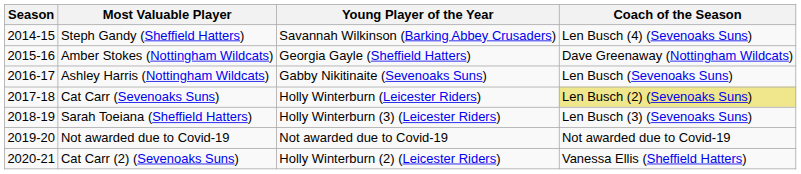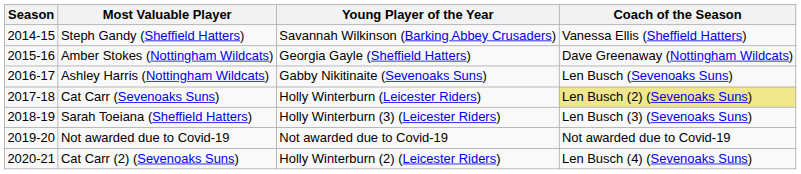 <table class="wikitable">
 <tr>
 <th>Season</th>
 <th>Most Valuable Player</th>
 <th>Young Player of the Year</th>
 <th>Coach of the Season</th>
 </tr>
 <tr>
 <td>2014-15</td>
 <td>Steph Gandy (<a href='#'>Sheffield Hatters</a>)</td>
 <td>Savannah Wilkinson (<a href='#'>Barking Abbey Crusaders</a>)</td>
-<td>Len Busch (4) (<a href='#'>Sevenoaks Suns</a>)</td>
+<td>Vanessa Ellis (<a href='#'>Sheffield Hatters</a>)</td>
 </tr>
 <tr>
 <td>2015-16</td>
 <td>Amber Stokes (<a href='#'>Nottingham Wildcats</a>)</td>
 <td>Georgia Gayle (<a href='#'>Sheffield Hatters</a>)</td>
 <td>Dave Greenaway (<a href='#'>Nottingham Wildcats</a>)</td>
 </tr>
 <tr>
 <td>2016-17</td>
 <td>Ashley Harris (<a href='#'>Nottingham Wildcats</a>)</td>
 <td>Gabby Nikitinaite (<a href='#'>Sevenoaks Suns</a>)</td>
 <td>Len Busch (<a href='#'>Sevenoaks Suns</a>)</td>
 </tr>
 <tr>
 <td>2017-18</td>
 <td>Cat Carr (<a href='#'>Sevenoaks Suns</a>)</td>
 <td>Holly Winterburn (<a href='#'>Leicester Riders</a>)</td>
 <td style="background: khaki;">Len Busch (2) (<a href='#'>Sevenoaks Suns</a>)</td>
 </tr>
 <tr>
 <td>2018-19</td>
 <td>Sarah Toeiana (<a href='#'>Sheffield Hatters</a>)</td>
 <td>Holly Winterburn (3) (<a href='#'>Leicester Riders</a>)</td>
 <td>Len Busch (3) (<a href='#'>Sevenoaks Suns</a>)</td>
 </tr>
 <tr>
 <td>2019-20</td>
 <td>Not awarded due to Covid-19</td>
 <td>Not awarded due to Covid-19</td>
 <td>Not awarded due to Covid-19</td>
 </tr>
 <tr>
 <td>2020-21</td>
 <td>Cat Carr (2) (<a href='#'>Sevenoaks Suns</a>)</td>
 <td>Holly Winterburn (2) (<a href='#'>Leicester Riders</a>)</td>
-<td>Vanessa Ellis (<a href='#'>Sheffield Hatters</a>)</td>
+<td>Len Busch (4) (<a href='#'>Sevenoaks Suns</a>)</td>
 </tr>
 </table>
